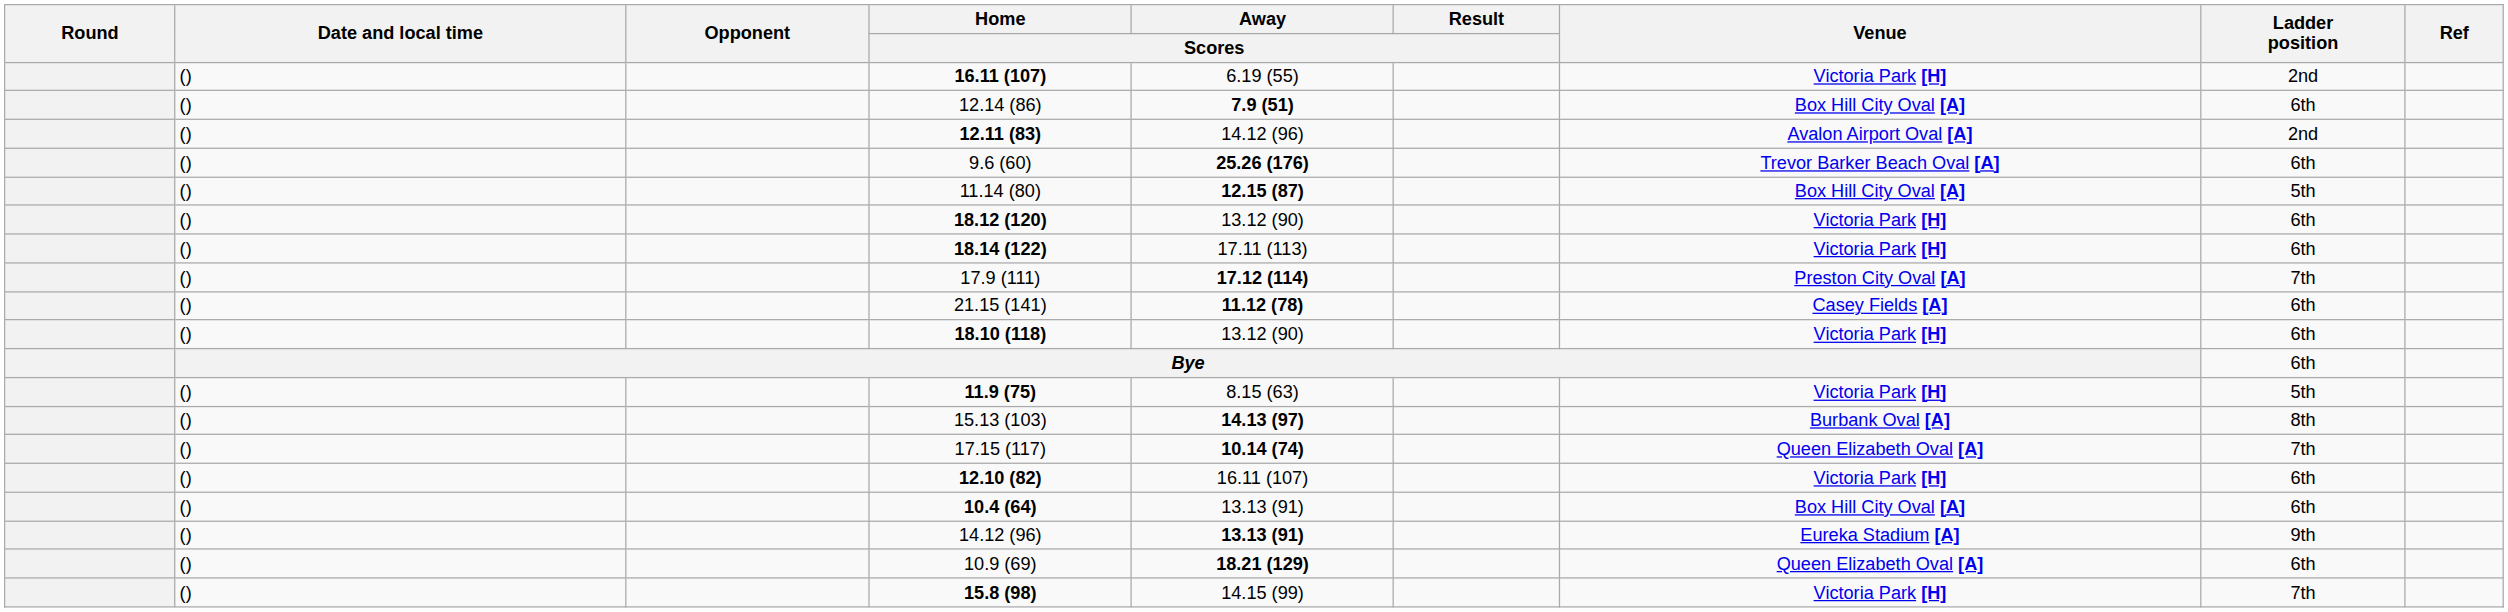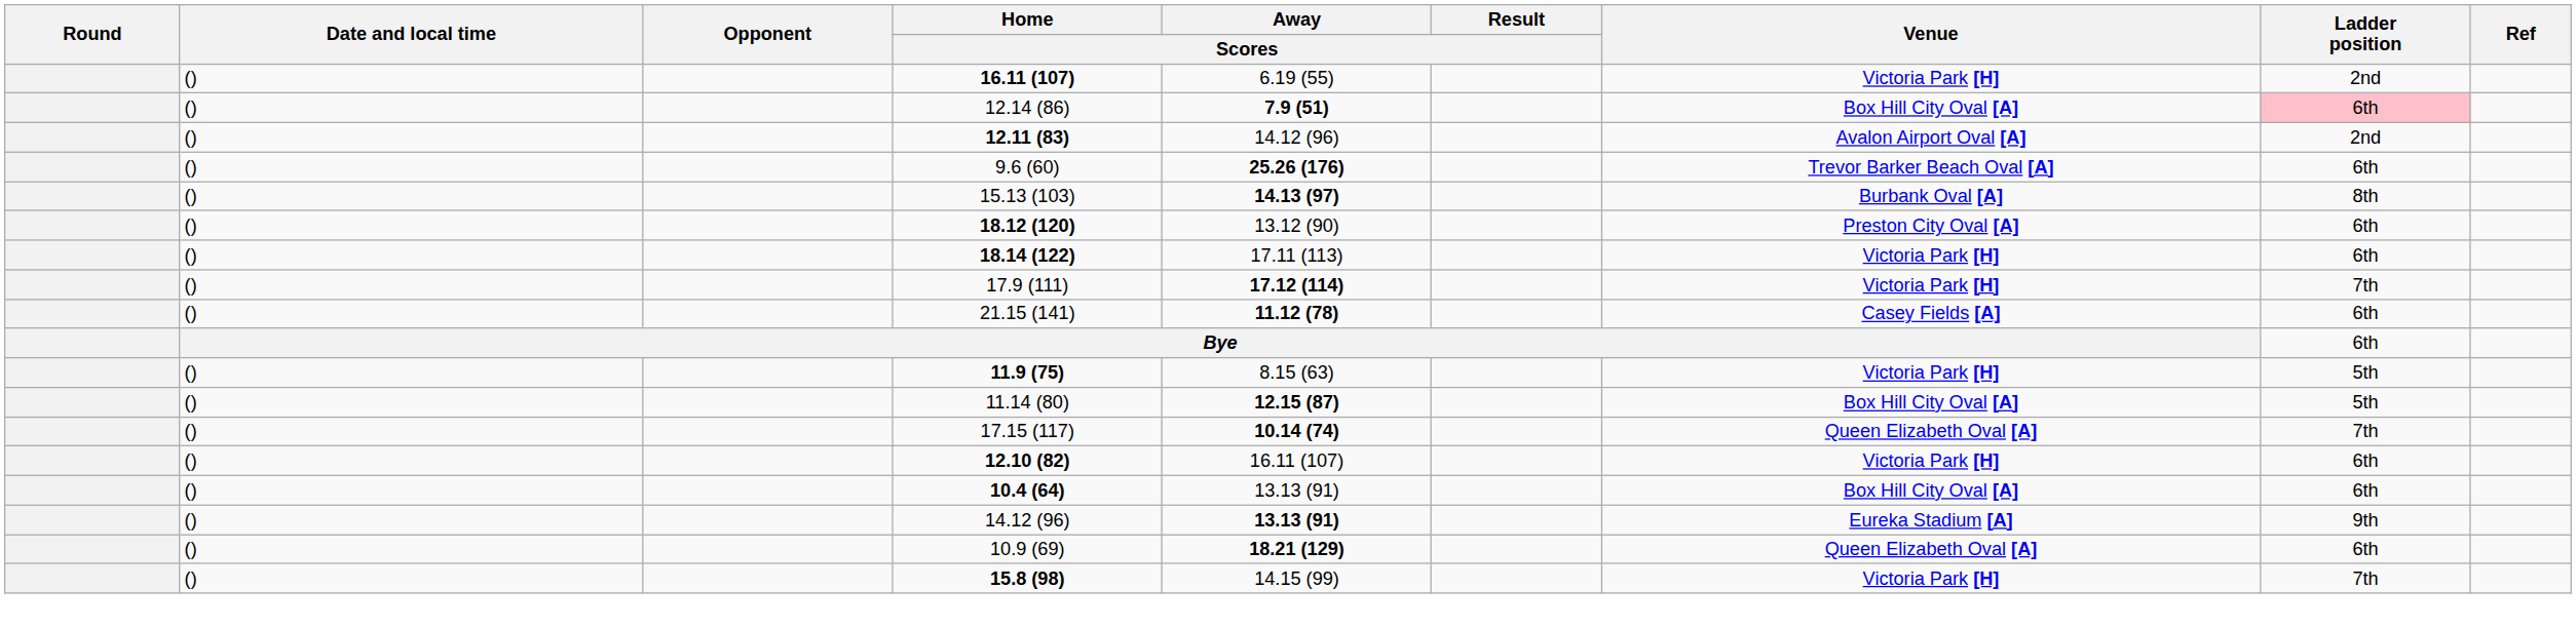 <table class="wikitable plainrowheaders" style="font-size:90%; width:100%; text-align:center;">
 <tr>
 <th scope="col" rowspan="2">Round</th>
 <th scope="col" rowspan="2">Date and local time</th>
 <th scope="col" rowspan="2">Opponent</th>
 <th scope="col">Home</th>
 <th scope="col">Away</th>
 <th scope="col">Result</th>
 <th scope="col" rowspan="2">Venue</th>
 <th scope="col" rowspan="2">Ladder<br>position</th>
 <th scope="col" class="unsortable" rowspan=2>Ref</th>
 </tr>
 <tr>
 <th scope="col" colspan="3">Scores</th>
 </tr>
 <tr>
 <th scope="row"></th>
 <td align=left> ()</td>
 <td align=left></td>
 <td><strong>16.11 (107)</strong></td>
 <td>6.19 (55)</td>
 <td></td>
 <td><a href='#'>Victoria Park</a> <a href='#'><strong>[H]</strong></a></td>
 <td>2nd</td>
 <td></td>
 </tr>
 <tr>
 <th scope="row"></th>
 <td align=left> ()</td>
 <td align=left></td>
 <td>12.14 (86)</td>
 <td><strong>7.9 (51)</strong></td>
 <td></td>
 <td><a href='#'>Box Hill City Oval</a> <a href='#'><strong>[A]</strong></a></td>
-<td>6th</td>
+<td style="background: pink;">6th</td>
 <td></td>
 </tr>
 <tr>
 <th scope="row"></th>
 <td align=left> ()</td>
 <td align=left></td>
 <td><strong>12.11 (83)</strong></td>
 <td>14.12 (96)</td>
 <td></td>
 <td><a href='#'>Avalon Airport Oval</a> <a href='#'><strong>[A]</strong></a></td>
 <td>2nd</td>
 <td></td>
 </tr>
 <tr>
 <th scope="row"></th>
 <td align=left> ()</td>
 <td align=left></td>
 <td>9.6 (60)</td>
 <td><strong>25.26 (176)</strong></td>
 <td></td>
 <td><a href='#'>Trevor Barker Beach Oval</a> <a href='#'><strong>[A]</strong></a></td>
 <td>6th</td>
 <td></td>
 </tr>
 <tr>
 <th scope="row"></th>
 <td align=left> ()</td>
 <td align=left></td>
-<td>11.14 (80)</td>
-<td><strong>12.15 (87)</strong></td>
+<td>15.13 (103)</td>
+<td><strong>14.13 (97)</strong></td>
 <td></td>
-<td><a href='#'>Box Hill City Oval</a> <a href='#'><strong>[A]</strong></a></td>
-<td>5th</td>
+<td><a href='#'>Burbank Oval</a> <a href='#'><strong>[A]</strong></a></td>
+<td>8th</td>
 <td></td>
 </tr>
 <tr>
 <th scope="row"></th>
 <td align=left> ()</td>
 <td align=left></td>
 <td><strong>18.12 (120)</strong></td>
 <td>13.12 (90)</td>
 <td></td>
-<td><a href='#'>Victoria Park</a> <a href='#'><strong>[H]</strong></a></td>
+<td><a href='#'>Preston City Oval</a> <a href='#'><strong>[A]</strong></a></td>
 <td>6th</td>
 <td></td>
 </tr>
 <tr>
 <th scope="row"></th>
 <td align=left> ()</td>
 <td align=left></td>
 <td><strong>18.14 (122)</strong></td>
 <td>17.11 (113)</td>
 <td></td>
 <td><a href='#'>Victoria Park</a> <a href='#'><strong>[H]</strong></a></td>
 <td>6th</td>
 <td></td>
 </tr>
 <tr>
 <th scope="row"></th>
 <td align=left> ()</td>
 <td align=left></td>
 <td>17.9 (111)</td>
 <td><strong>17.12 (114)</strong></td>
 <td></td>
-<td><a href='#'>Preston City Oval</a> <a href='#'><strong>[A]</strong></a></td>
+<td><a href='#'>Victoria Park</a> <a href='#'><strong>[H]</strong></a></td>
 <td>7th</td>
 <td></td>
 </tr>
 <tr>
 <th scope="row"></th>
 <td align=left> ()</td>
 <td align=left></td>
 <td>21.15 (141)</td>
 <td><strong>11.12 (78)</strong></td>
 <td></td>
 <td><a href='#'>Casey Fields</a> <a href='#'><strong>[A]</strong></a></td>
-<td>6th</td>
-<td></td>
-</tr>
-<tr>
-<th scope="row"></th>
-<td align=left> ()</td>
-<td align=left></td>
-<td><strong>18.10 (118)</strong></td>
-<td>13.12 (90)</td>
-<td></td>
-<td><a href='#'>Victoria Park</a> <a href='#'><strong>[H]</strong></a></td>
 <td>6th</td>
 <td></td>
 </tr>
 <tr>
 <th scope="row"></th>
 <th colspan=6><span><em>Bye</em></span></th>
 <td>6th</td>
 <td></td>
 </tr>
 <tr>
 <th scope="row"></th>
 <td align=left> ()</td>
 <td align=left></td>
 <td><strong>11.9 (75)</strong></td>
 <td>8.15 (63)</td>
 <td></td>
 <td><a href='#'>Victoria Park</a> <a href='#'><strong>[H]</strong></a></td>
 <td>5th</td>
 <td></td>
 </tr>
 <tr>
 <th scope="row"></th>
 <td align=left> ()</td>
 <td align=left></td>
-<td>15.13 (103)</td>
-<td><strong>14.13 (97)</strong></td>
+<td>11.14 (80)</td>
+<td><strong>12.15 (87)</strong></td>
 <td></td>
-<td><a href='#'>Burbank Oval</a> <a href='#'><strong>[A]</strong></a></td>
-<td>8th</td>
+<td><a href='#'>Box Hill City Oval</a> <a href='#'><strong>[A]</strong></a></td>
+<td>5th</td>
 <td></td>
 </tr>
 <tr>
 <th scope="row"></th>
 <td align=left> ()</td>
 <td align=left></td>
 <td>17.15 (117)</td>
 <td><strong>10.14 (74)</strong></td>
 <td></td>
 <td><a href='#'>Queen Elizabeth Oval</a> <a href='#'><strong>[A]</strong></a></td>
 <td>7th</td>
 <td></td>
 </tr>
 <tr>
 <th scope="row"></th>
 <td align=left> ()</td>
 <td align=left></td>
 <td><strong>12.10 (82)</strong></td>
 <td>16.11 (107)</td>
 <td></td>
 <td><a href='#'>Victoria Park</a> <a href='#'><strong>[H]</strong></a></td>
 <td>6th</td>
 <td></td>
 </tr>
 <tr>
 <th scope="row"></th>
 <td align=left> ()</td>
 <td align=left></td>
 <td><strong>10.4 (64)</strong></td>
 <td>13.13 (91)</td>
 <td></td>
 <td><a href='#'>Box Hill City Oval</a> <a href='#'><strong>[A]</strong></a></td>
 <td>6th</td>
 <td></td>
 </tr>
 <tr>
 <th scope="row"></th>
 <td align=left> ()</td>
 <td align=left></td>
 <td>14.12 (96)</td>
 <td><strong>13.13 (91)</strong></td>
 <td></td>
 <td><a href='#'>Eureka Stadium</a> <a href='#'><strong>[A]</strong></a></td>
 <td>9th</td>
 <td></td>
 </tr>
 <tr>
 <th scope="row"></th>
 <td align=left> ()</td>
 <td align=left></td>
 <td>10.9 (69)</td>
 <td><strong>18.21 (129)</strong></td>
 <td></td>
 <td><a href='#'>Queen Elizabeth Oval</a> <a href='#'><strong>[A]</strong></a></td>
 <td>6th</td>
 <td></td>
 </tr>
 <tr>
 <th scope="row"></th>
 <td align=left> ()</td>
 <td align=left></td>
 <td><strong>15.8 (98)</strong></td>
 <td>14.15 (99)</td>
 <td></td>
 <td><a href='#'>Victoria Park</a> <a href='#'><strong>[H]</strong></a></td>
 <td>7th</td>
 <td></td>
 </tr>
 </table>
